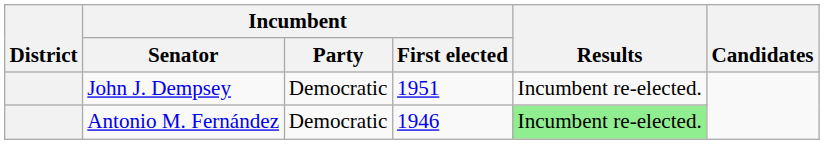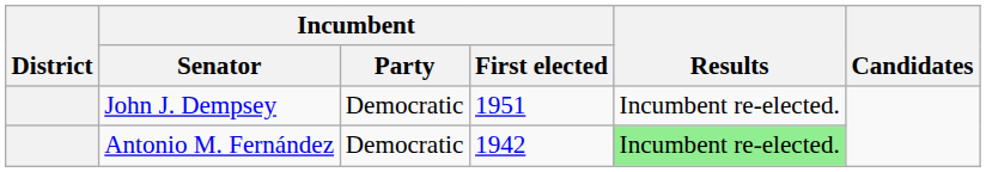 <table class=wikitable>
 <tr valign=bottom>
 <th rowspan=2>District</th>
 <th colspan=3>Incumbent</th>
 <th rowspan=2>Results</th>
 <th rowspan=2>Candidates</th>
 </tr>
 <tr>
 <th>Senator</th>
 <th>Party</th>
 <th>First elected</th>
 </tr>
 <tr>
 <th></th>
 <td><a href='#'>John J. Dempsey</a></td>
 <td>Democratic</td>
 <td><a href='#'>1951</a></td>
 <td>Incumbent re-elected.</td>
 <td rowspan=2 nowrap></td>
 </tr>
 <tr>
 <th></th>
 <td><a href='#'>Antonio M. Fernández</a></td>
 <td>Democratic</td>
-<td><a href='#'>1946</a></td>
+<td><a href='#'>1942</a></td>
 <td style="background: lightgreen;">Incumbent re-elected.</td>
 </tr>
 </table>
